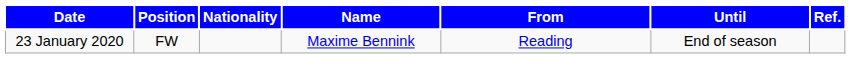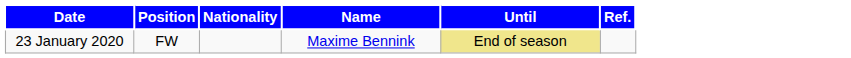 <table class="wikitable" style="text-align:center; font-size:90%; ">
 <tr>
 <th style="background:#0000FF;color:white;border:2px solid #ffffff; width:120px;">Date</th>
 <th style="background:#0000FF;color:white;border:2px solid #ffffff; width:50px;">Position</th>
 <th style="background:#0000FF;color:white;border:2px solid #ffffff; width:50px;">Nationality</th>
 <th style="background:#0000FF;color:white;border:2px solid #ffffff; width:150px;">Name</th>
-<th style="background:#0000FF;color:white;border:2px solid #ffffff; width:200px;">From</th>
 <th style="background:#0000FF;color:white;border:2px solid #ffffff; width:150px;">Until</th>
 <th style="background:#0000FF;color:white;border:2px solid #ffffff; width:25px;">Ref.</th>
 </tr>
 <tr>
 <td>23 January 2020</td>
 <td>FW</td>
 <td></td>
 <td><a href='#'>Maxime Bennink</a></td>
-<td> <a href='#'>Reading</a></td>
-<td>End of season</td>
+<td style="background: khaki;">End of season</td>
 <td></td>
 </tr>
 </table>
